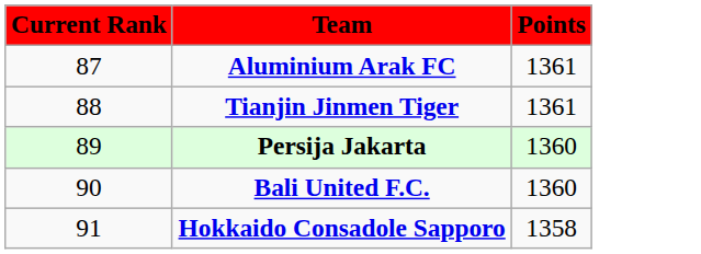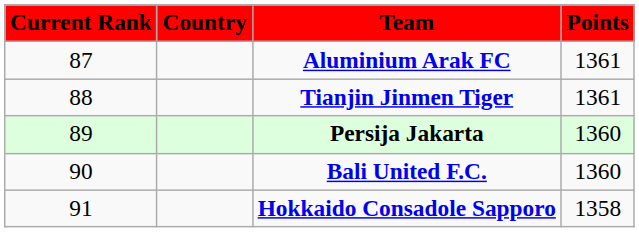 <table class="wikitable" style="text-align: center;">
 <tr>
 <th style="background:#FF0000"><span> Current Rank</span></th>
+<th style="background:#FF0000"><span> Country</span></th>
 <th style="background:#FF0000"><span> Team</span></th>
 <th style="background:#FF0000"><span> Points</span></th>
 </tr>
 <tr>
 <td>87</td>
+<td></td>
 <td><strong><a href='#'>Aluminium Arak FC</a></strong></td>
 <td>1361</td>
 </tr>
 <tr>
 <td>88</td>
+<td></td>
 <td><strong><a href='#'>Tianjin Jinmen Tiger</a></strong></td>
 <td>1361</td>
 </tr>
 <tr bgcolor="#ddffdd">
 <td>89</td>
+<td></td>
 <td><strong>Persija Jakarta</strong></td>
 <td>1360</td>
 </tr>
 <tr>
 <td>90</td>
+<td></td>
 <td><strong><a href='#'>Bali United F.C.</a></strong></td>
 <td>1360</td>
 </tr>
 <tr>
 <td>91</td>
+<td></td>
 <td><strong><a href='#'>Hokkaido Consadole Sapporo</a></strong></td>
 <td>1358</td>
 </tr>
 </table>
